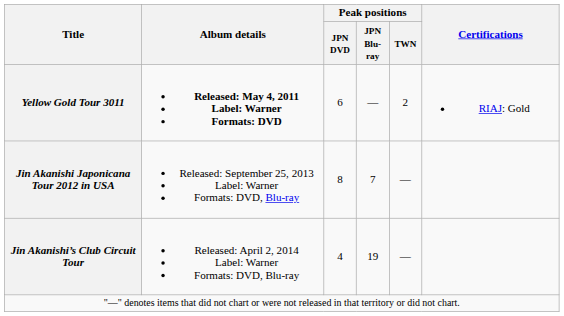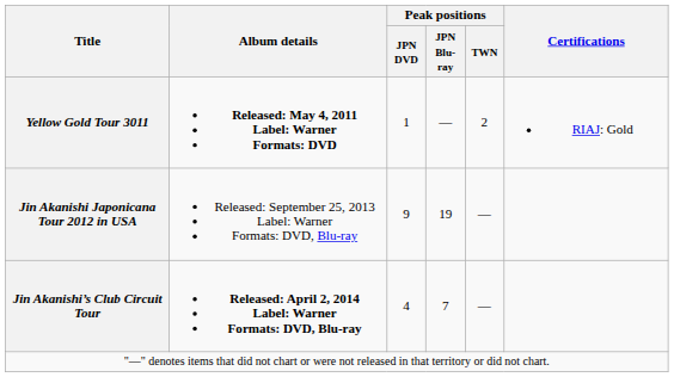 <table class="wikitable plainrowheaders" style="text-align:center;" border="1">
 <tr>
 <th style="width:12em;" rowspan="2">Title</th>
 <th style="width:16em;" rowspan="2">Album details</th>
 <th colspan="3">Peak positions</th>
 <th style="width:12em;" rowspan="2"><a href='#'>Certifications</a></th>
 </tr>
 <tr>
 <th style="width:2.5em;"><small>JPN DVD</small><br></th>
 <th style="width:2.5em;"><small>JPN Blu-ray</small><br></th>
 <th style="width:2.5em;"><small>TWN</small><br></th>
 </tr>
 <tr>
 <th scope="row"><em>Yellow Gold Tour 3011</em></th>
 <td><strong><br><ul><li>Released: May 4, 2011 </li><li>Label: Warner</li><li>Formats: DVD</li></ul></strong></td>
-<td>6</td>
+<td>1</td>
 <td>—</td>
 <td>2</td>
 <td><br><ul><li><a href='#'>RIAJ</a>: Gold</li></ul></td>
 </tr>
 <tr>
 <th scope="row"><em>Jin Akanishi Japonicana Tour 2012 in USA</em></th>
 <td><br><ul><li>Released: September 25, 2013 </li><li>Label: Warner</li><li>Formats: DVD, <a href='#'>Blu-ray</a></li></ul></td>
-<td>8</td>
-<td>7</td>
+<td>9</td>
+<td>19</td>
 <td>—</td>
 <td></td>
 </tr>
 <tr>
 <th scope="row"><em>Jin Akanishi’s Club Circuit Tour</em></th>
-<td><br><ul><li>Released: April 2, 2014 </li><li>Label: Warner</li><li>Formats: DVD, Blu-ray</li></ul></td>
+<td><strong><br><ul><li>Released: April 2, 2014 </li><li>Label: Warner</li><li>Formats: DVD, Blu-ray</li></ul></strong></td>
 <td>4</td>
-<td>19</td>
+<td>7</td>
 <td>—</td>
 <td></td>
 </tr>
 <tr>
 <td colspan="14" align="center" style="font-size:90%;">"—" denotes items that did not chart or were not released in that territory or did not chart.</td>
 </tr>
 </table>
